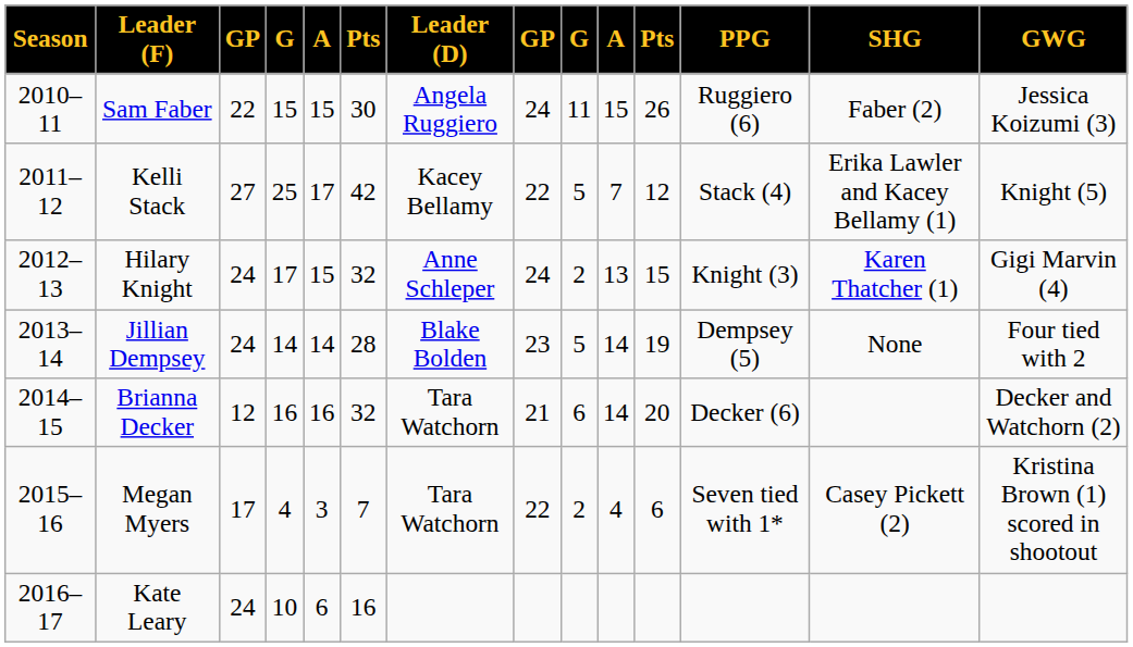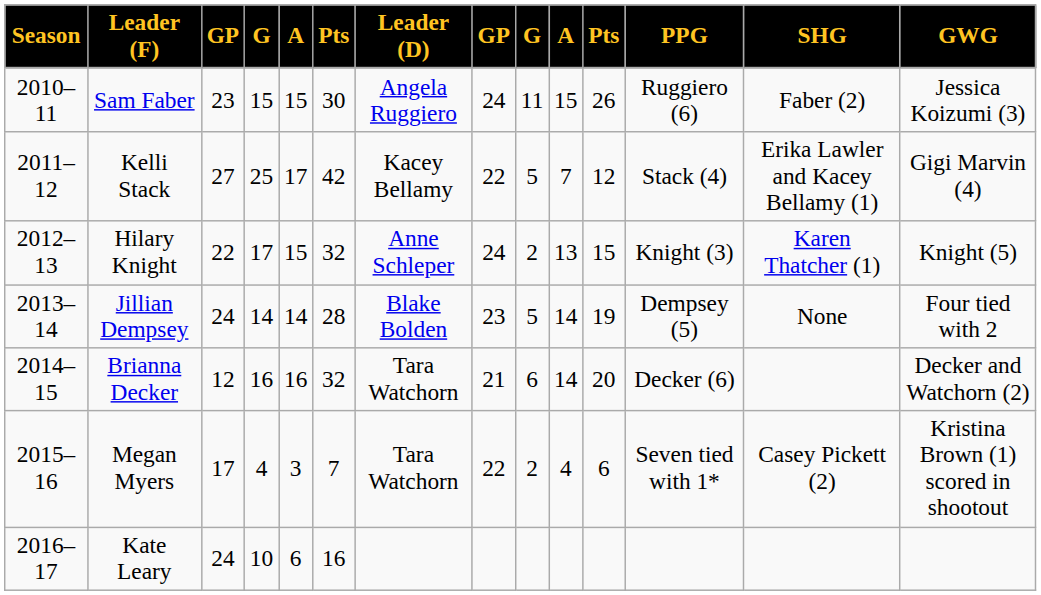 <table class="wikitable" width="80%" style="text-align:center">
 <tr align="center" style="background:black;color:#ffc422;">
 <td><strong>Season</strong></td>
 <td><strong>Leader (F)</strong></td>
 <td><strong>GP</strong></td>
 <td><strong>G</strong></td>
 <td><strong>A</strong></td>
 <td><strong>Pts</strong></td>
 <td><strong>Leader (D)</strong></td>
 <td><strong>GP</strong></td>
 <td><strong>G</strong></td>
 <td><strong>A</strong></td>
 <td><strong>Pts</strong></td>
 <td><strong>PPG</strong></td>
 <td><strong>SHG</strong></td>
 <td><strong>GWG</strong></td>
 </tr>
 <tr>
 <td>2010–11</td>
 <td><a href='#'>Sam Faber</a></td>
-<td>22</td>
+<td>23</td>
 <td>15</td>
 <td>15</td>
 <td>30</td>
 <td><a href='#'>Angela Ruggiero</a></td>
 <td>24</td>
 <td>11</td>
 <td>15</td>
 <td>26</td>
 <td>Ruggiero (6)</td>
 <td>Faber (2)</td>
 <td>Jessica Koizumi (3)</td>
 </tr>
 <tr>
 <td>2011–12</td>
 <td>Kelli Stack</td>
 <td>27</td>
 <td>25</td>
 <td>17</td>
 <td>42</td>
 <td>Kacey Bellamy</td>
 <td>22</td>
 <td>5</td>
 <td>7</td>
 <td>12</td>
 <td>Stack (4)</td>
 <td>Erika Lawler and Kacey Bellamy (1)</td>
-<td>Knight (5)</td>
+<td>Gigi Marvin (4)</td>
 </tr>
 <tr>
 <td>2012–13</td>
 <td>Hilary Knight</td>
-<td>24</td>
+<td>22</td>
 <td>17</td>
 <td>15</td>
 <td>32</td>
 <td><a href='#'>Anne Schleper</a></td>
 <td>24</td>
 <td>2</td>
 <td>13</td>
 <td>15</td>
 <td>Knight (3)</td>
 <td><a href='#'>Karen Thatcher</a> (1)</td>
-<td>Gigi Marvin (4)</td>
+<td>Knight (5)</td>
 </tr>
 <tr>
 <td>2013–14</td>
 <td><a href='#'>Jillian Dempsey</a></td>
 <td>24</td>
 <td>14</td>
 <td>14</td>
 <td>28</td>
 <td><a href='#'>Blake Bolden</a></td>
 <td>23</td>
 <td>5</td>
 <td>14</td>
 <td>19</td>
 <td>Dempsey (5)</td>
 <td>None</td>
 <td>Four tied with 2</td>
 </tr>
 <tr>
 <td>2014–15</td>
 <td><a href='#'>Brianna Decker</a></td>
 <td>12</td>
 <td>16</td>
 <td>16</td>
 <td>32</td>
 <td>Tara Watchorn</td>
 <td>21</td>
 <td>6</td>
 <td>14</td>
 <td>20</td>
 <td>Decker (6)</td>
 <td></td>
 <td>Decker and Watchorn (2)</td>
 </tr>
 <tr>
 <td>2015–16</td>
 <td>Megan Myers</td>
 <td>17</td>
 <td>4</td>
 <td>3</td>
 <td>7</td>
 <td>Tara Watchorn</td>
 <td>22</td>
 <td>2</td>
 <td>4</td>
 <td>6</td>
 <td>Seven tied with 1*</td>
 <td>Casey Pickett (2)</td>
 <td>Kristina Brown (1)<br>scored in shootout</td>
 </tr>
 <tr>
 <td>2016–17</td>
 <td>Kate Leary</td>
 <td>24</td>
 <td>10</td>
 <td>6</td>
 <td>16</td>
 <td></td>
 <td></td>
 <td></td>
 <td></td>
 <td></td>
 <td></td>
 <td></td>
 <td></td>
 </tr>
 </table>
